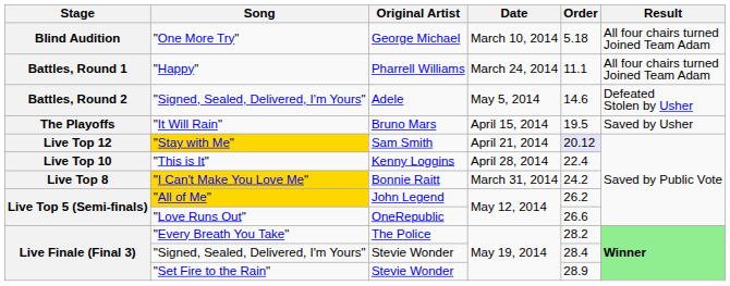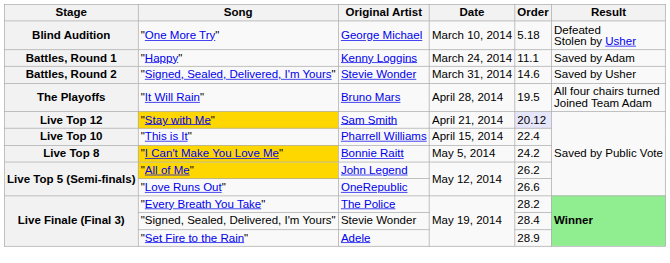 <table class="wikitable" style="line-height:16px;">
 <tr>
 <th scope="col">Stage</th>
 <th scope="col">Song</th>
 <th scope="col">Original Artist</th>
 <th scope="col">Date</th>
 <th scope="col">Order</th>
 <th scope="col">Result</th>
 </tr>
 <tr>
 <th scope="row">Blind Audition</th>
 <td>"<a href='#'>One More Try</a>"</td>
 <td><a href='#'>George Michael</a></td>
 <td>March 10, 2014</td>
 <td>5.18</td>
-<td>All four chairs turned<br>Joined Team Adam</td>
+<td>Defeated<br>Stolen by <a href='#'>Usher</a></td>
 </tr>
 <tr>
 <th scope="row">Battles, Round 1</th>
 <td>"<a href='#'>Happy</a>" </td>
-<td><a href='#'>Pharrell Williams</a></td>
+<td><a href='#'>Kenny Loggins</a></td>
 <td>March 24, 2014</td>
 <td>11.1</td>
-<td>All four chairs turned<br>Joined Team Adam</td>
+<td>Saved by Adam</td>
 </tr>
 <tr>
 <th scope="row">Battles, Round 2</th>
 <td>"<a href='#'>Signed, Sealed, Delivered, I'm Yours</a>" </td>
-<td><a href='#'>Adele</a></td>
-<td>May 5, 2014</td>
+<td><a href='#'>Stevie Wonder</a></td>
+<td>March 31, 2014</td>
 <td>14.6</td>
-<td>Defeated<br>Stolen by <a href='#'>Usher</a></td>
+<td>Saved by Usher</td>
 </tr>
 <tr>
 <th scope="row">The Playoffs</th>
 <td>"<a href='#'>It Will Rain</a>"</td>
 <td><a href='#'>Bruno Mars</a></td>
-<td>April 15, 2014</td>
+<td>April 28, 2014</td>
 <td>19.5</td>
-<td>Saved by Usher</td>
+<td>All four chairs turned<br>Joined Team Adam</td>
 </tr>
 <tr>
 <th scope="row">Live Top 12</th>
 <td style="background:gold;">"<a href='#'>Stay with Me</a>"</td>
 <td><a href='#'>Sam Smith</a></td>
 <td>April 21, 2014</td>
 <td style="background: lavender;">20.12</td>
 <td rowspan=5>Saved by Public Vote</td>
 </tr>
 <tr>
 <th scope="row">Live Top 10</th>
 <td>"<a href='#'>This is It</a>"</td>
-<td><a href='#'>Kenny Loggins</a></td>
-<td>April 28, 2014</td>
+<td><a href='#'>Pharrell Williams</a></td>
+<td>April 15, 2014</td>
 <td>22.4</td>
 </tr>
 <tr>
 <th scope="row">Live Top 8</th>
 <td style="background:gold;">"<a href='#'>I Can't Make You Love Me</a>"</td>
 <td><a href='#'>Bonnie Raitt</a></td>
-<td>March 31, 2014</td>
+<td>May 5, 2014</td>
 <td>24.2</td>
 </tr>
 <tr>
 <th scope="row" rowspan=2>Live Top 5 (Semi-finals)</th>
 <td style="background:gold;">"<a href='#'>All of Me</a>"</td>
 <td><a href='#'>John Legend</a></td>
 <td rowspan=2>May 12, 2014</td>
 <td>26.2</td>
 </tr>
 <tr>
 <td>"<a href='#'>Love Runs Out</a>"</td>
 <td><a href='#'>OneRepublic</a></td>
 <td>26.6</td>
 </tr>
 <tr>
 <th scope="row" rowspan=3>Live Finale (Final 3)</th>
 <td>"<a href='#'>Every Breath You Take</a>" </td>
 <td><a href='#'>The Police</a></td>
 <td rowspan=3>May 19, 2014</td>
 <td>28.2</td>
 <td style="background:lightgreen;"  rowspan=3><strong>Winner</strong></td>
 </tr>
 <tr>
 <td>"Signed, Sealed, Delivered, I'm Yours"</td>
 <td>Stevie Wonder</td>
 <td>28.4</td>
 </tr>
 <tr>
 <td>"<a href='#'>Set Fire to the Rain</a>"</td>
-<td><a href='#'>Stevie Wonder</a></td>
+<td><a href='#'>Adele</a></td>
 <td>28.9</td>
 </tr>
 </table>
